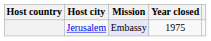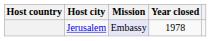 <table class="wikitable plainrowheaders" style="text-align:center;">
 <tr>
 <th scope="col">Host country</th>
 <th scope="col">Host city</th>
 <th scope="col">Mission</th>
 <th scope="col">Year closed</th>
 <th scope="col"></th>
 </tr>
 <tr>
 <th scope="row"></th>
 <td><a href='#'>Jerusalem</a></td>
 <td style="background: lavender;">Embassy</td>
-<td>1975</td>
+<td>1978</td>
 <td></td>
 </tr>
 </table>
